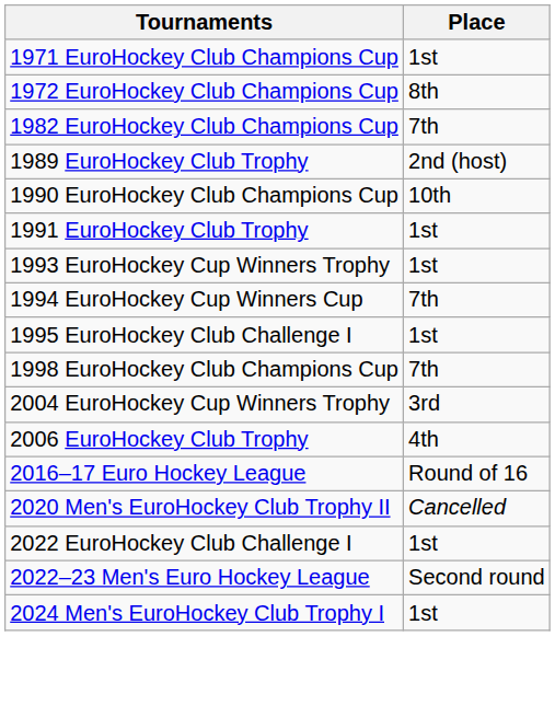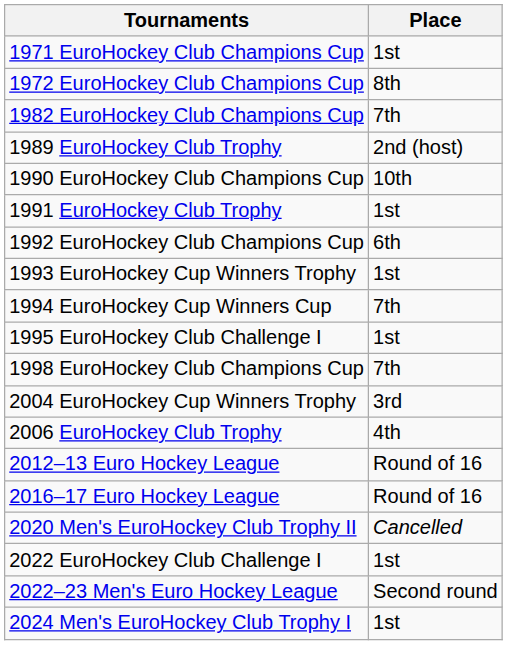 <table class="wikitable collapsible">
 <tr>
 <th>Tournaments</th>
 <th>Place</th>
 </tr>
 <tr>
 <td><a href='#'>1971 EuroHockey Club Champions Cup</a></td>
 <td>1st</td>
 </tr>
 <tr>
 <td><a href='#'>1972 EuroHockey Club Champions Cup</a></td>
 <td>8th</td>
 </tr>
 <tr>
 <td><a href='#'>1982 EuroHockey Club Champions Cup</a></td>
 <td>7th</td>
 </tr>
 <tr>
 <td>1989 <a href='#'>EuroHockey Club Trophy</a></td>
 <td>2nd (host)</td>
 </tr>
 <tr>
 <td>1990 EuroHockey Club Champions Cup</td>
 <td>10th</td>
 </tr>
 <tr>
 <td>1991 <a href='#'>EuroHockey Club Trophy</a></td>
 <td>1st</td>
 </tr>
 <tr>
+<td>1992 EuroHockey Club Champions Cup</td>
+<td>6th</td>
+</tr>
+<tr>
 <td>1993 EuroHockey Cup Winners Trophy</td>
 <td>1st</td>
 </tr>
 <tr>
 <td>1994 EuroHockey Cup Winners Cup</td>
 <td>7th</td>
 </tr>
 <tr>
 <td>1995 EuroHockey Club Challenge I</td>
 <td>1st</td>
 </tr>
 <tr>
 <td>1998 EuroHockey Club Champions Cup</td>
 <td>7th</td>
 </tr>
 <tr>
 <td>2004 EuroHockey Cup Winners Trophy</td>
 <td>3rd</td>
 </tr>
 <tr>
 <td>2006 <a href='#'>EuroHockey Club Trophy</a></td>
 <td>4th</td>
 </tr>
 <tr>
+<td><a href='#'>2012–13 Euro Hockey League</a></td>
+<td>Round of 16</td>
+</tr>
+<tr>
 <td><a href='#'>2016–17 Euro Hockey League</a></td>
 <td>Round of 16</td>
 </tr>
 <tr>
 <td><a href='#'>2020 Men's EuroHockey Club Trophy II</a></td>
 <td><em>Cancelled</em></td>
 </tr>
 <tr>
 <td>2022 EuroHockey Club Challenge I</td>
 <td>1st</td>
 </tr>
 <tr>
 <td><a href='#'>2022–23 Men's Euro Hockey League</a></td>
 <td>Second round</td>
 </tr>
 <tr>
 <td><a href='#'>2024 Men's EuroHockey Club Trophy I</a></td>
 <td>1st</td>
 </tr>
 </table>
